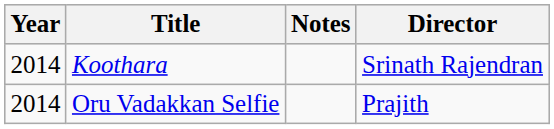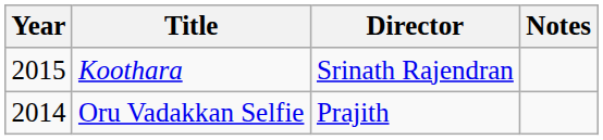 <table class=wikitable>
 <tr>
 <th scope="col">Year</th>
 <th scope="col">Title</th>
+<th scope="col">Director</th>
 <th scope="col" class="unsortable">Notes</th>
-<th scope="col">Director</th>
 </tr>
 <tr>
-<td>2014</td>
+<td>2015</td>
 <td><em><a href='#'>Koothara</a></em></td>
+<td><a href='#'>Srinath Rajendran</a></td>
 <td></td>
-<td><a href='#'>Srinath Rajendran</a></td>
 </tr>
 <tr>
 <td>2014</td>
 <td><a href='#'>Oru Vadakkan Selfie</a></td>
+<td><a href='#'>Prajith</a></td>
 <td></td>
-<td><a href='#'>Prajith</a></td>
 </tr>
 </table>
